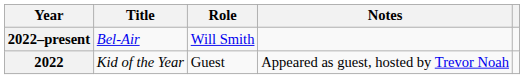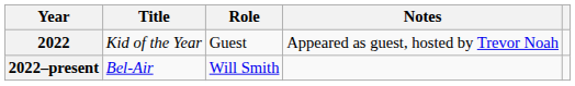 <table class="wikitable plainrowheaders sortable">
 <tr>
 <th scope="col">Year</th>
 <th scope="col">Title</th>
 <th scope="col">Role</th>
 <th scope="col" class="unsortable">Notes</th>
 <th scope="col" class="unsortable"></th>
 </tr>
 <tr>
+<th>2022</th>
+<td><em>Kid of the Year</em></td>
+<td>Guest</td>
+<td>Appeared as guest, hosted by <a href='#'>Trevor Noah</a></td>
+<td style="text-align:center"></td>
+</tr>
+<tr>
 <th>2022–present</th>
 <td><em><a href='#'>Bel-Air</a></em></td>
 <td><a href='#'>Will Smith</a></td>
 <td></td>
 <td style="text-align:center"></td>
 </tr>
-<tr>
-<th>2022</th>
-<td><em>Kid of the Year</em></td>
-<td>Guest</td>
-<td>Appeared as guest, hosted by <a href='#'>Trevor Noah</a></td>
-<td style="text-align:center"></td>
-</tr>
 </table>
